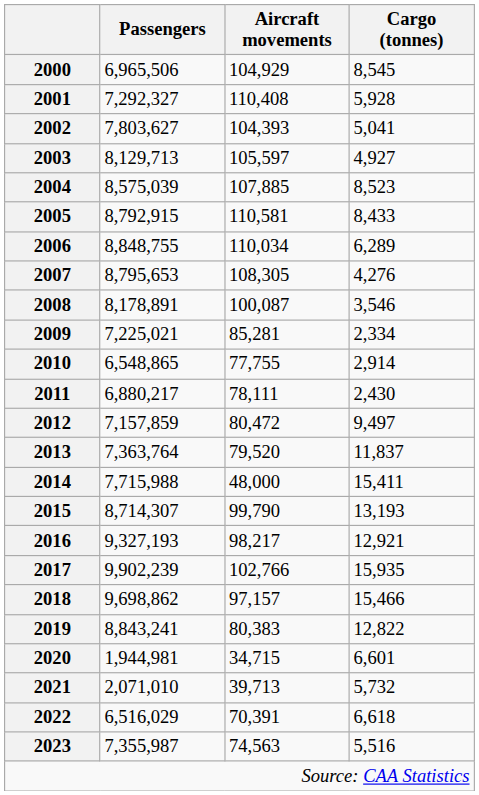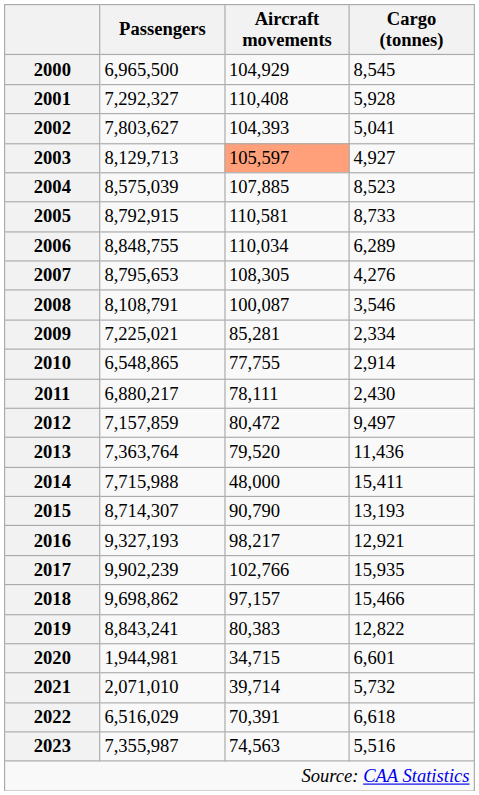 <table class="wikitable sortable">
 <tr>
 <th style="width:75px"></th>
 <th style="width:100px">Passengers</th>
 <th style="width:100px">Aircraft movements</th>
 <th style="width:100px">Cargo (tonnes)</th>
 </tr>
 <tr>
 <th scope="row">2000</th>
-<td>6,965,506</td>
+<td>6,965,500</td>
 <td>104,929</td>
 <td>8,545</td>
 </tr>
 <tr>
 <th scope="row">2001</th>
 <td>7,292,327</td>
 <td>110,408</td>
 <td>5,928</td>
 </tr>
 <tr>
 <th scope="row">2002</th>
 <td>7,803,627</td>
 <td>104,393</td>
 <td>5,041</td>
 </tr>
 <tr>
 <th scope="row">2003</th>
 <td>8,129,713</td>
-<td>105,597</td>
+<td style="background: lightsalmon;">105,597</td>
 <td>4,927</td>
 </tr>
 <tr>
 <th scope="row">2004</th>
 <td>8,575,039</td>
 <td>107,885</td>
 <td>8,523</td>
 </tr>
 <tr>
 <th scope="row">2005</th>
 <td>8,792,915</td>
 <td>110,581</td>
-<td>8,433</td>
+<td>8,733</td>
 </tr>
 <tr>
 <th scope="row">2006</th>
 <td>8,848,755</td>
 <td>110,034</td>
 <td>6,289</td>
 </tr>
 <tr>
 <th scope="row">2007</th>
 <td>8,795,653</td>
 <td>108,305</td>
 <td>4,276</td>
 </tr>
 <tr>
 <th scope="row">2008</th>
-<td>8,178,891</td>
+<td>8,108,791</td>
 <td>100,087</td>
 <td>3,546</td>
 </tr>
 <tr>
 <th scope="row">2009</th>
 <td>7,225,021</td>
 <td>85,281</td>
 <td>2,334</td>
 </tr>
 <tr>
 <th scope="row">2010</th>
 <td>6,548,865</td>
 <td>77,755</td>
 <td>2,914</td>
 </tr>
 <tr>
 <th scope="row">2011</th>
 <td>6,880,217</td>
 <td>78,111</td>
 <td>2,430</td>
 </tr>
 <tr>
 <th scope="row">2012</th>
 <td>7,157,859</td>
 <td>80,472</td>
 <td>9,497</td>
 </tr>
 <tr>
 <th scope="row">2013</th>
 <td>7,363,764</td>
 <td>79,520</td>
-<td>11,837</td>
+<td>11,436</td>
 </tr>
 <tr>
 <th scope="row">2014</th>
 <td>7,715,988</td>
 <td>48,000</td>
 <td>15,411</td>
 </tr>
 <tr>
 <th scope="row">2015</th>
 <td>8,714,307</td>
-<td>99,790</td>
+<td>90,790</td>
 <td>13,193</td>
 </tr>
 <tr>
 <th scope="row">2016</th>
 <td>9,327,193</td>
 <td>98,217</td>
 <td>12,921</td>
 </tr>
 <tr>
 <th scope="row">2017</th>
 <td>9,902,239</td>
 <td>102,766</td>
 <td>15,935</td>
 </tr>
 <tr>
 <th scope="row">2018</th>
 <td>9,698,862</td>
 <td>97,157</td>
 <td>15,466</td>
 </tr>
 <tr>
 <th scope="row">2019</th>
 <td>8,843,241</td>
 <td>80,383</td>
 <td>12,822</td>
 </tr>
 <tr>
 <th scope="row">2020</th>
 <td>1,944,981</td>
 <td>34,715</td>
 <td>6,601</td>
 </tr>
 <tr>
 <th scope="row">2021</th>
 <td>2,071,010</td>
-<td>39,713</td>
+<td>39,714</td>
 <td>5,732</td>
 </tr>
 <tr>
 <th scope="row">2022</th>
 <td>6,516,029</td>
 <td>70,391</td>
 <td>6,618</td>
 </tr>
 <tr>
 <th scope="row">2023</th>
 <td>7,355,987</td>
 <td>74,563</td>
 <td>5,516</td>
 </tr>
 <tr class="sortbottom">
 <td colspan="4" style="text-align:right;"><em>Source: <a href='#'>CAA Statistics</a></em></td>
 </tr>
 </table>
